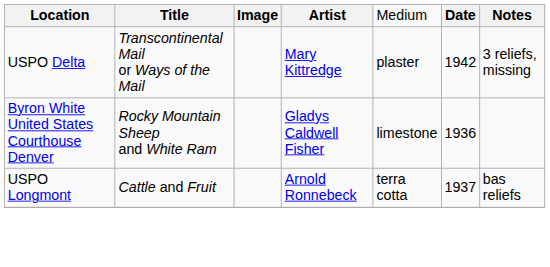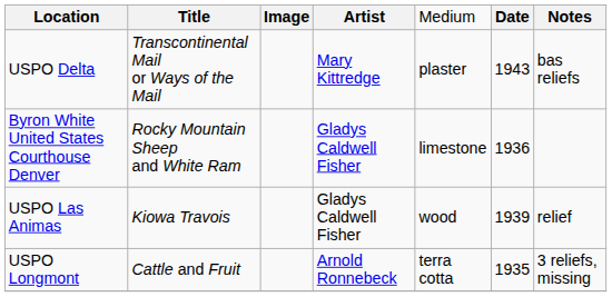 <table class="wikitable sortable">
 <tr>
 <th>Location</th>
 <th>Title</th>
 <th>Image</th>
 <th>Artist</th>
 <td>Medium</td>
 <th>Date</th>
 <th>Notes</th>
 </tr>
 <tr>
 <td>USPO <a href='#'>Delta</a></td>
 <td><em>Transcontinental Mail</em><br>or <em>Ways of the Mail</em></td>
 <td></td>
 <td><a href='#'>Mary Kittredge</a></td>
 <td>plaster</td>
-<td>1942</td>
-<td>3 reliefs, missing</td>
+<td>1943</td>
+<td>bas reliefs</td>
 </tr>
 <tr>
 <td><a href='#'>Byron White United States Courthouse</a><br> <a href='#'>Denver</a></td>
 <td><em>Rocky Mountain Sheep</em><br> and <em>White Ram</em></td>
 <td></td>
 <td><a href='#'>Gladys Caldwell Fisher</a></td>
 <td>limestone</td>
 <td>1936</td>
 <td></td>
 </tr>
 <tr>
+<td>USPO <a href='#'>Las Animas</a></td>
+<td><em>Kiowa Travois</em></td>
+<td></td>
+<td>Gladys Caldwell Fisher</td>
+<td>wood</td>
+<td>1939</td>
+<td>relief</td>
+</tr>
+<tr>
 <td>USPO <a href='#'>Longmont</a></td>
 <td><em>Cattle</em> and <em>Fruit</em></td>
 <td></td>
 <td><a href='#'>Arnold Ronnebeck</a></td>
 <td>terra cotta</td>
-<td>1937</td>
-<td>bas reliefs</td>
+<td>1935</td>
+<td>3 reliefs, missing</td>
 </tr>
 <tr>
 </tr>
 </table>
